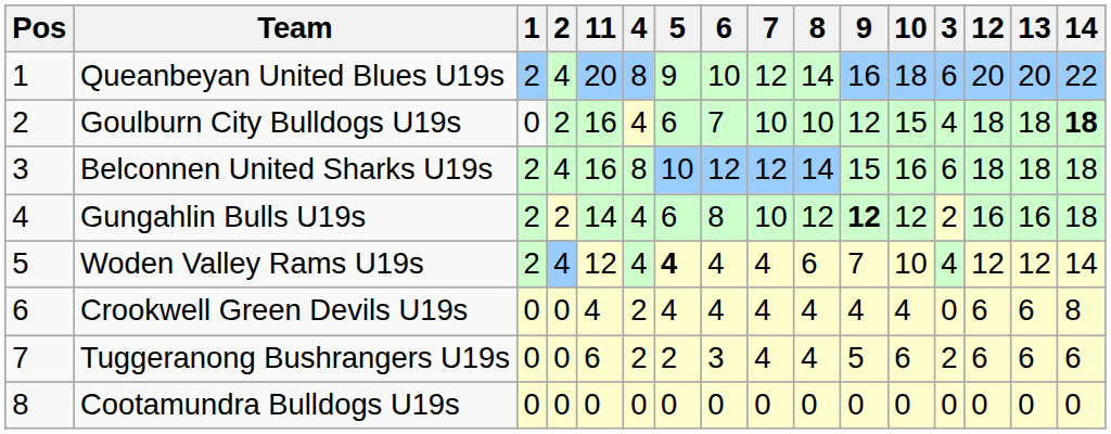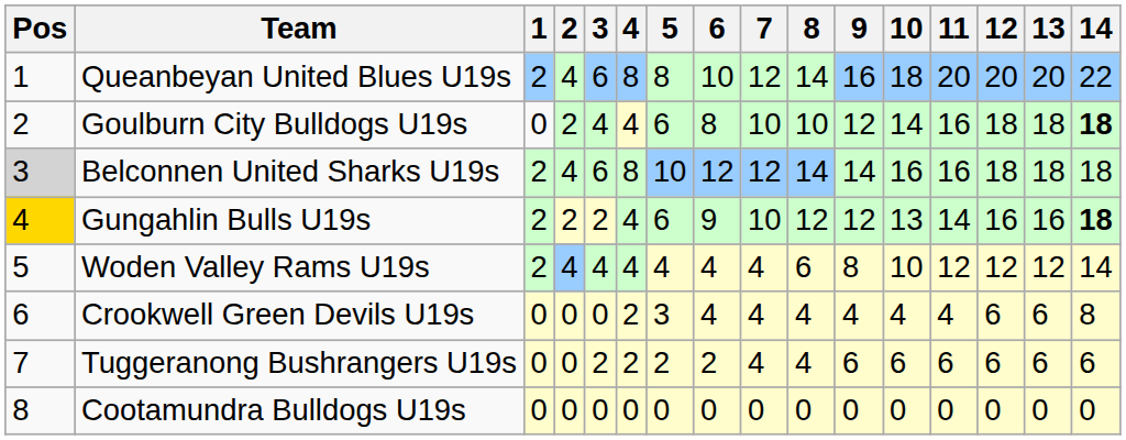 <table class="wikitable">
 <tr>
 <th>Pos</th>
 <th>Team</th>
 <th>1</th>
 <th>2</th>
-<th>11</th>
+<th>3</th>
 <th>4</th>
 <th>5</th>
 <th>6</th>
 <th>7</th>
 <th>8</th>
 <th>9</th>
 <th>10</th>
-<th>3</th>
+<th>11</th>
 <th>12</th>
 <th>13</th>
 <th>14</th>
 </tr>
 <tr>
 <td>1</td>
 <td> Queanbeyan United Blues U19s</td>
 <td style="background:#99ccff;">2</td>
 <td style="background:#ccffcc;">4</td>
-<td style="background:#99ccff;">20</td>
+<td style="background:#99ccff;">6</td>
 <td style="background:#99ccff;">8</td>
-<td style="background:#ccffcc;">9</td>
+<td style="background:#ccffcc;">8</td>
 <td style="background:#ccffcc;">10</td>
 <td style="background:#ccffcc;">12</td>
 <td style="background:#ccffcc;">14</td>
 <td style="background:#99ccff;">16</td>
 <td style="background:#99ccff;">18</td>
-<td style="background:#99ccff;">6</td>
+<td style="background:#99ccff;">20</td>
 <td style="background:#99ccff;">20</td>
 <td style="background:#99ccff;">20</td>
 <td style="background:#99ccff;">22</td>
 </tr>
 <tr>
 <td>2</td>
 <td> Goulburn City Bulldogs U19s</td>
 <td>0</td>
 <td style="background:#ccffcc;">2</td>
-<td style="background:#ccffcc;">16</td>
+<td style="background:#ccffcc;">4</td>
 <td style="background:#fffdcc;">4</td>
 <td style="background:#ccffcc;">6</td>
-<td style="background:#ccffcc;">7</td>
+<td style="background:#ccffcc;">8</td>
 <td style="background:#ccffcc;">10</td>
 <td style="background:#ccffcc;">10</td>
 <td style="background:#ccffcc;">12</td>
-<td style="background:#ccffcc;">15</td>
-<td style="background:#ccffcc;">4</td>
+<td style="background:#ccffcc;">14</td>
+<td style="background:#ccffcc;">16</td>
 <td style="background:#ccffcc;">18</td>
 <td style="background:#ccffcc;">18</td>
 <td style="background:#ccffcc;"><strong>18</strong></td>
 </tr>
 <tr>
-<td>3</td>
+<td style="background: lightgrey;">3</td>
 <td> Belconnen United Sharks U19s</td>
 <td style="background:#ccffcc;">2</td>
 <td style="background:#ccffcc;">4</td>
-<td style="background:#ccffcc;">16</td>
+<td style="background:#ccffcc;">6</td>
 <td style="background:#ccffcc;">8</td>
 <td style="background:#99ccff;">10</td>
 <td style="background:#99ccff;">12</td>
 <td style="background:#99ccff;">12</td>
 <td style="background:#99ccff;">14</td>
-<td style="background:#ccffcc;">15</td>
+<td style="background:#ccffcc;">14</td>
 <td style="background:#ccffcc;">16</td>
-<td style="background:#ccffcc;">6</td>
+<td style="background:#ccffcc;">16</td>
 <td style="background:#ccffcc;">18</td>
 <td style="background:#ccffcc;">18</td>
 <td style="background:#ccffcc;">18</td>
 </tr>
 <tr>
-<td>4</td>
+<td style="background: gold;">4</td>
 <td> Gungahlin Bulls U19s</td>
 <td style="background:#ccffcc;">2</td>
 <td style="background:#fffdcc;">2</td>
-<td style="background:#ccffcc;">14</td>
+<td style="background:#fffdcc;">2</td>
 <td style="background:#ccffcc;">4</td>
 <td style="background:#ccffcc;">6</td>
-<td style="background:#ccffcc;">8</td>
+<td style="background:#ccffcc;">9</td>
 <td style="background:#ccffcc;">10</td>
 <td style="background:#ccffcc;">12</td>
-<td style="background:#ccffcc;"><strong>12</strong></td>
 <td style="background:#ccffcc;">12</td>
-<td style="background:#fffdcc;">2</td>
+<td style="background:#ccffcc;">13</td>
+<td style="background:#ccffcc;">14</td>
 <td style="background:#ccffcc;">16</td>
 <td style="background:#ccffcc;">16</td>
-<td style="background:#ccffcc;">18</td>
+<td style="background:#ccffcc;"><strong>18</strong></td>
 </tr>
 <tr>
 <td>5</td>
 <td> Woden Valley Rams U19s</td>
 <td style="background:#ccffcc;">2</td>
 <td style="background:#99ccff;">4</td>
-<td style="background:#fffdcc;">12</td>
 <td style="background:#ccffcc;">4</td>
-<td style="background:#fffdcc;"><strong>4</strong></td>
+<td style="background:#ccffcc;">4</td>
+<td style="background:#fffdcc;">4</td>
 <td style="background:#fffdcc;">4</td>
 <td style="background:#fffdcc;">4</td>
 <td style="background:#fffdcc;">6</td>
-<td style="background:#fffdcc;">7</td>
+<td style="background:#fffdcc;">8</td>
 <td style="background:#fffdcc;">10</td>
-<td style="background:#ccffcc;">4</td>
+<td style="background:#fffdcc;">12</td>
 <td style="background:#fffdcc;">12</td>
 <td style="background:#fffdcc;">12</td>
 <td style="background:#fffdcc;">14</td>
 </tr>
 <tr>
 <td>6</td>
 <td> Crookwell Green Devils U19s</td>
 <td style="background:#fffdcc;">0</td>
 <td style="background:#fffdcc;">0</td>
-<td style="background:#fffdcc;">4</td>
+<td style="background:#fffdcc;">0</td>
 <td style="background:#fffdcc;">2</td>
+<td style="background:#fffdcc;">3</td>
 <td style="background:#fffdcc;">4</td>
 <td style="background:#fffdcc;">4</td>
 <td style="background:#fffdcc;">4</td>
 <td style="background:#fffdcc;">4</td>
 <td style="background:#fffdcc;">4</td>
 <td style="background:#fffdcc;">4</td>
-<td style="background:#fffdcc;">0</td>
 <td style="background:#fffdcc;">6</td>
 <td style="background:#fffdcc;">6</td>
 <td style="background:#fffdcc;">8</td>
 </tr>
 <tr>
 <td>7</td>
 <td> Tuggeranong Bushrangers U19s</td>
 <td style="background:#fffdcc;">0</td>
 <td style="background:#fffdcc;">0</td>
-<td style="background:#fffdcc;">6</td>
 <td style="background:#fffdcc;">2</td>
 <td style="background:#fffdcc;">2</td>
-<td style="background:#fffdcc;">3</td>
+<td style="background:#fffdcc;">2</td>
+<td style="background:#fffdcc;">2</td>
 <td style="background:#fffdcc;">4</td>
 <td style="background:#fffdcc;">4</td>
-<td style="background:#fffdcc;">5</td>
 <td style="background:#fffdcc;">6</td>
-<td style="background:#fffdcc;">2</td>
+<td style="background:#fffdcc;">6</td>
+<td style="background:#fffdcc;">6</td>
 <td style="background:#fffdcc;">6</td>
 <td style="background:#fffdcc;">6</td>
 <td style="background:#fffdcc;">6</td>
 </tr>
 <tr>
 <td>8</td>
 <td> Cootamundra Bulldogs U19s</td>
 <td style="background:#fffdcc;">0</td>
 <td style="background:#fffdcc;">0</td>
 <td style="background:#fffdcc;">0</td>
 <td style="background:#fffdcc;">0</td>
 <td style="background:#fffdcc;">0</td>
 <td style="background:#fffdcc;">0</td>
 <td style="background:#fffdcc;">0</td>
 <td style="background:#fffdcc;">0</td>
 <td style="background:#fffdcc;">0</td>
 <td style="background:#fffdcc;">0</td>
 <td style="background:#fffdcc;">0</td>
 <td style="background:#fffdcc;">0</td>
 <td style="background:#fffdcc;">0</td>
 <td style="background:#fffdcc;">0</td>
 </tr>
 </table>
